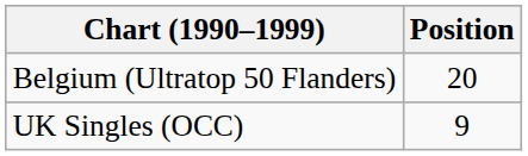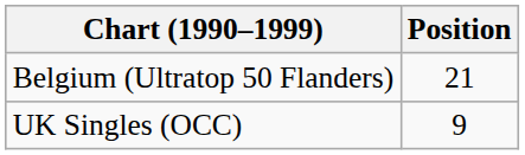 <table class="wikitable sortable">
 <tr>
 <th>Chart (1990–1999)</th>
 <th>Position</th>
 </tr>
 <tr>
 <td>Belgium (Ultratop 50 Flanders)</td>
-<td align="center">20</td>
+<td align="center">21</td>
 </tr>
 <tr>
 <td>UK Singles (OCC)</td>
 <td align="center">9</td>
 </tr>
 </table>
